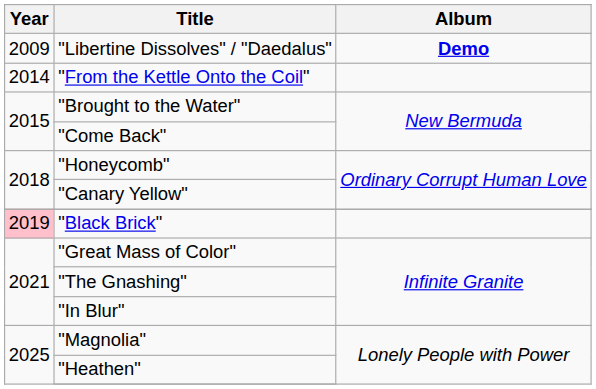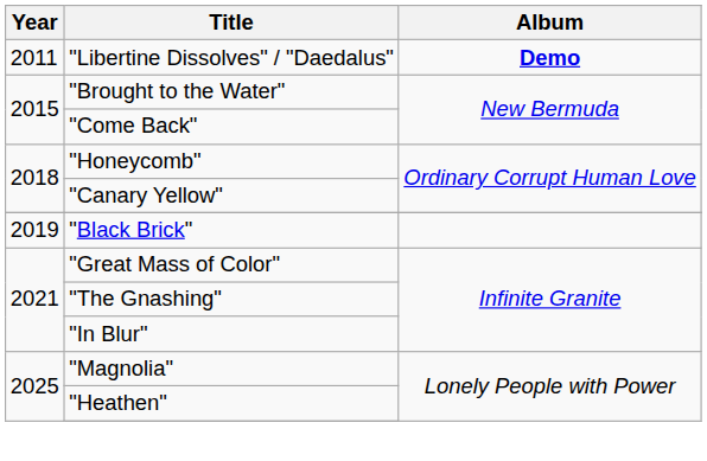 <table class="wikitable">
 <tr>
 <th>Year</th>
 <th>Title</th>
 <th>Album</th>
 </tr>
 <tr>
-<td>2009</td>
+<td>2011</td>
 <td>"Libertine Dissolves" / "Daedalus"</td>
 <td style="text-align:center;"><strong><a href='#'>Demo</a></strong></td>
-</tr>
-<tr>
-<td>2014</td>
-<td>"<a href='#'>From the Kettle Onto the Coil</a>"</td>
-<td></td>
 </tr>
 <tr>
 <td rowspan=2>2015</td>
 <td>"Brought to the Water"</td>
 <td rowspan=2 style="text-align:center;"><em><a href='#'>New Bermuda</a></em></td>
 </tr>
 <tr>
 <td>"Come Back"</td>
 </tr>
 <tr>
 <td rowspan=2>2018</td>
 <td>"Honeycomb"</td>
 <td rowspan=2 style="text-align:center;"><em><a href='#'>Ordinary Corrupt Human Love</a></em></td>
 </tr>
 <tr>
 <td>"Canary Yellow"</td>
 </tr>
 <tr>
 </tr>
 <tr>
-<td style="background: pink;">2019</td>
+<td>2019</td>
 <td>"<a href='#'>Black Brick</a>"</td>
 <td></td>
 </tr>
 <tr>
 <td rowspan=3>2021</td>
 <td>"Great Mass of Color"</td>
 <td rowspan=3 style="text-align:center;"><em><a href='#'>Infinite Granite</a></em></td>
 </tr>
 <tr>
 <td>"The Gnashing"</td>
 </tr>
 <tr>
 <td>"In Blur"</td>
 </tr>
 <tr>
 <td rowspan=3>2025</td>
 <td>"Magnolia"</td>
 <td rowspan=3 style="text-align:center;"><em>Lonely People with Power</em></td>
 </tr>
 <tr>
 <td>"Heathen"</td>
 </tr>
 <tr>
 </tr>
 </table>
